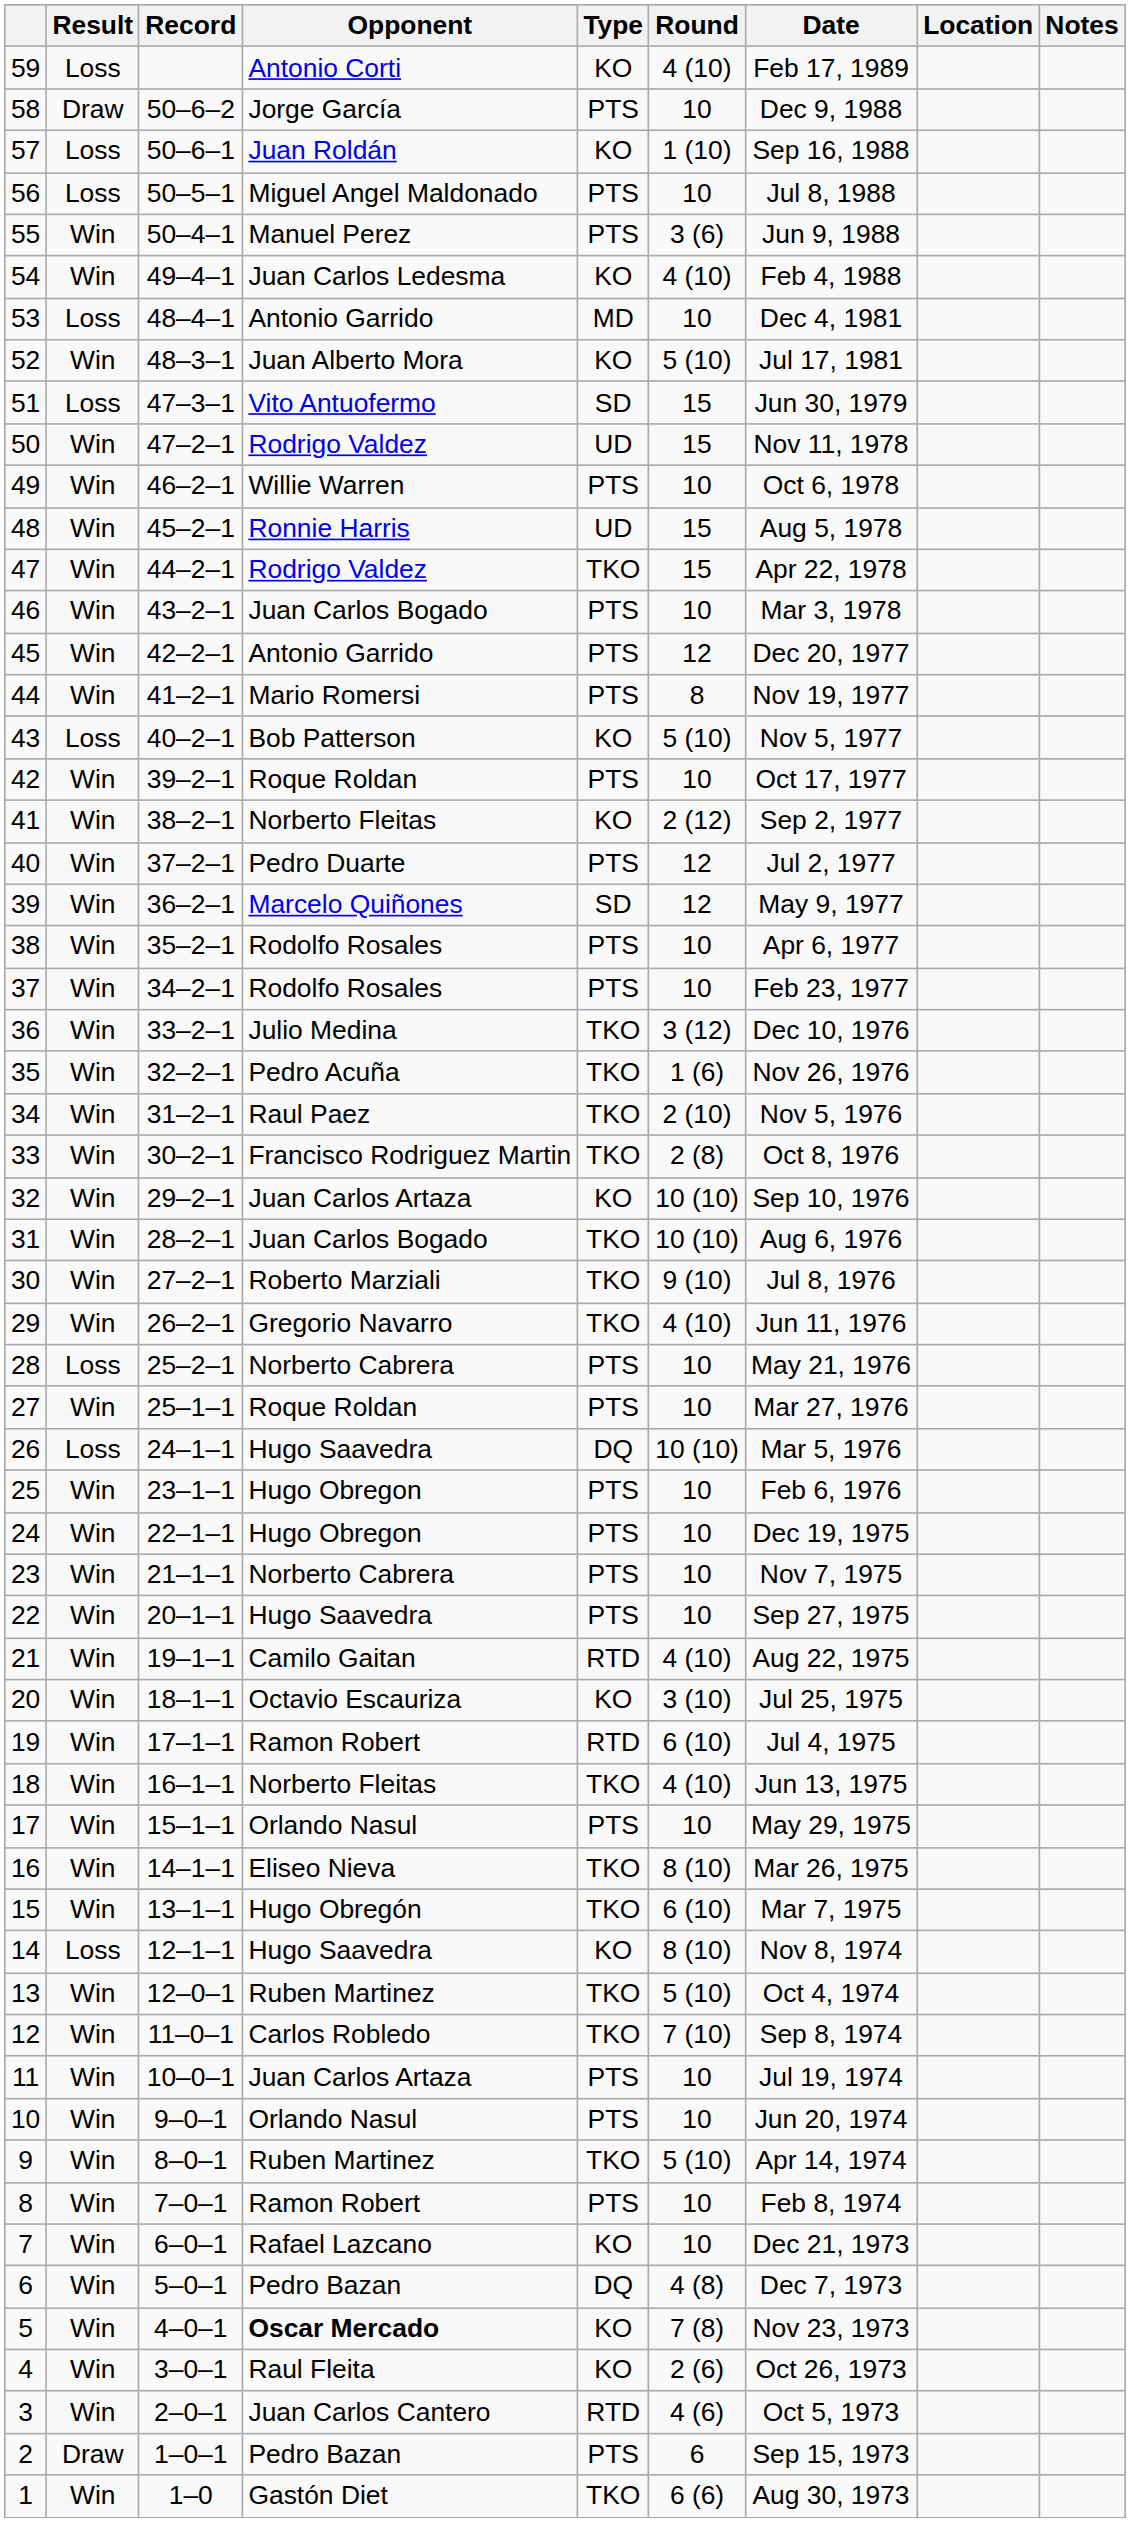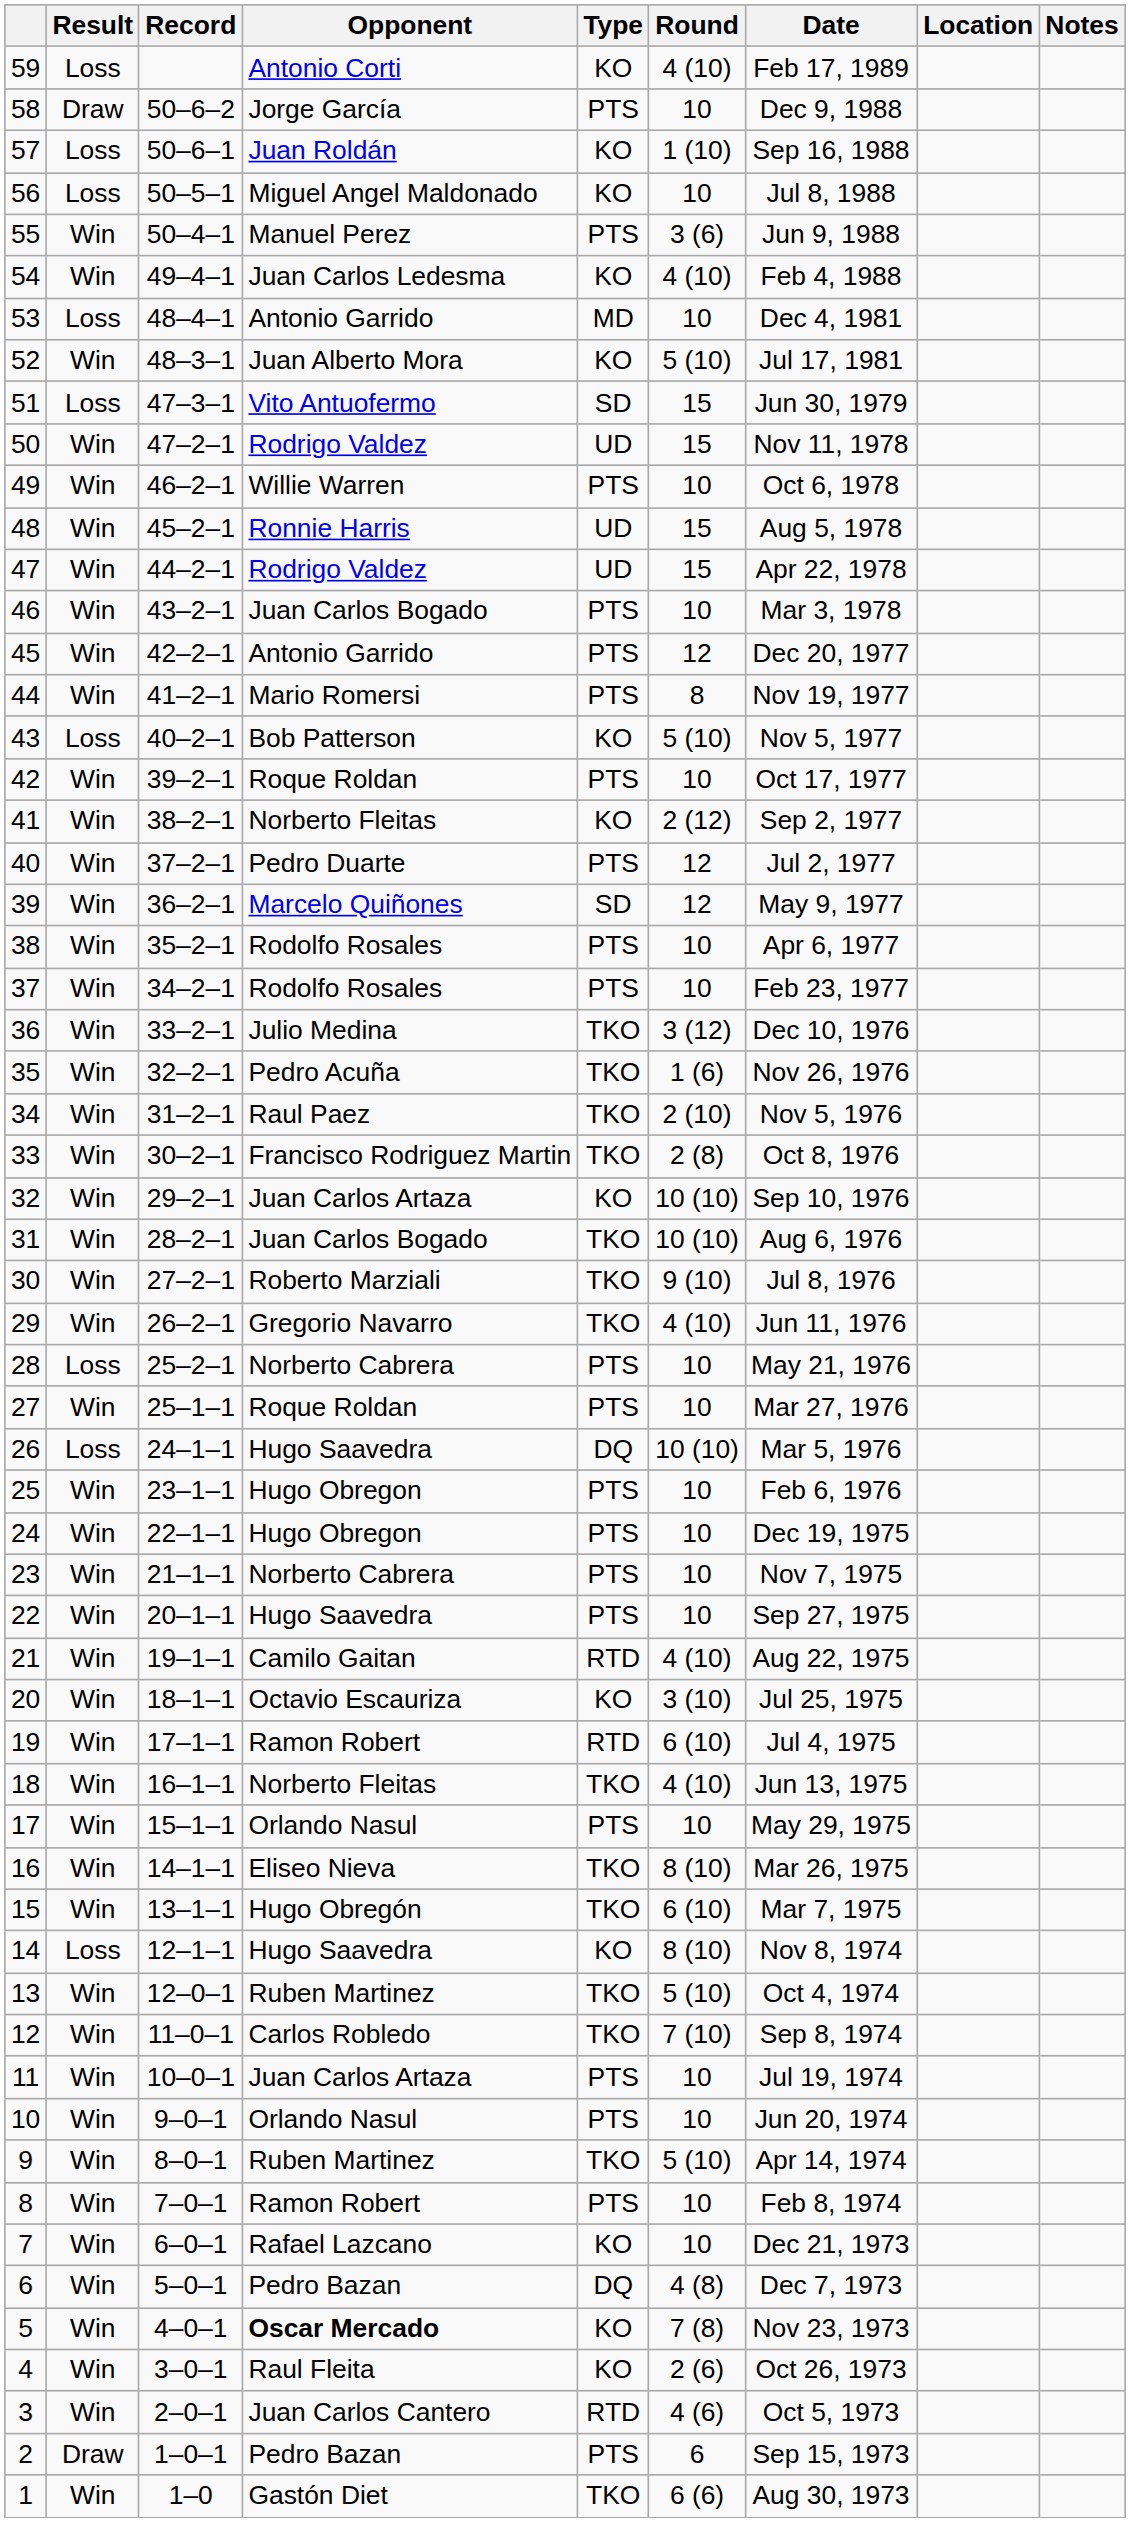 <table class="wikitable" style="text-align:center">
 <tr>
 <th></th>
 <th>Result</th>
 <th>Record</th>
 <th>Opponent</th>
 <th>Type</th>
 <th>Round</th>
 <th>Date</th>
 <th>Location</th>
 <th>Notes</th>
 </tr>
 <tr>
 <td>59</td>
 <td>Loss</td>
 <td></td>
 <td align=left><a href='#'>Antonio Corti</a></td>
 <td>KO</td>
 <td>4 (10)</td>
 <td>Feb 17, 1989</td>
 <td align=left></td>
 <td align=left></td>
 </tr>
 <tr>
 <td>58</td>
 <td>Draw</td>
 <td>50–6–2</td>
 <td align=left>Jorge García</td>
 <td>PTS</td>
 <td>10</td>
 <td>Dec 9, 1988</td>
 <td align=left></td>
 <td align=left></td>
 </tr>
 <tr>
 <td>57</td>
 <td>Loss</td>
 <td>50–6–1</td>
 <td align=left><a href='#'>Juan Roldán</a></td>
 <td>KO</td>
 <td>1 (10)</td>
 <td>Sep 16, 1988</td>
 <td align=left></td>
 <td align=left></td>
 </tr>
 <tr>
 <td>56</td>
 <td>Loss</td>
 <td>50–5–1</td>
 <td align=left>Miguel Angel Maldonado</td>
-<td>PTS</td>
+<td>KO</td>
 <td>10</td>
 <td>Jul 8, 1988</td>
 <td align=left></td>
 <td align=left></td>
 </tr>
 <tr>
 <td>55</td>
 <td>Win</td>
 <td>50–4–1</td>
 <td align=left>Manuel Perez</td>
 <td>PTS</td>
 <td>3 (6)</td>
 <td>Jun 9, 1988</td>
 <td align=left></td>
 <td align=left></td>
 </tr>
 <tr>
 <td>54</td>
 <td>Win</td>
 <td>49–4–1</td>
 <td align=left>Juan Carlos Ledesma</td>
 <td>KO</td>
 <td>4 (10)</td>
 <td>Feb 4, 1988</td>
 <td align=left></td>
 <td align=left></td>
 </tr>
 <tr>
 <td>53</td>
 <td>Loss</td>
 <td>48–4–1</td>
 <td align=left>Antonio Garrido</td>
 <td>MD</td>
 <td>10</td>
 <td>Dec 4, 1981</td>
 <td align=left></td>
 <td align=left></td>
 </tr>
 <tr>
 <td>52</td>
 <td>Win</td>
 <td>48–3–1</td>
 <td align=left>Juan Alberto Mora</td>
 <td>KO</td>
 <td>5 (10)</td>
 <td>Jul 17, 1981</td>
 <td align=left></td>
 <td align=left></td>
 </tr>
 <tr>
 <td>51</td>
 <td>Loss</td>
 <td>47–3–1</td>
 <td align=left><a href='#'>Vito Antuofermo</a></td>
 <td>SD</td>
 <td>15</td>
 <td>Jun 30, 1979</td>
 <td align=left></td>
 <td align=left></td>
 </tr>
 <tr>
 <td>50</td>
 <td>Win</td>
 <td>47–2–1</td>
 <td align=left><a href='#'>Rodrigo Valdez</a></td>
 <td>UD</td>
 <td>15</td>
 <td>Nov 11, 1978</td>
 <td align=left></td>
 <td align=left></td>
 </tr>
 <tr>
 <td>49</td>
 <td>Win</td>
 <td>46–2–1</td>
 <td align=left>Willie Warren</td>
 <td>PTS</td>
 <td>10</td>
 <td>Oct 6, 1978</td>
 <td align=left></td>
 <td align=left></td>
 </tr>
 <tr>
 <td>48</td>
 <td>Win</td>
 <td>45–2–1</td>
 <td align=left><a href='#'>Ronnie Harris</a></td>
 <td>UD</td>
 <td>15</td>
 <td>Aug 5, 1978</td>
 <td align=left></td>
 <td align=left></td>
 </tr>
 <tr>
 <td>47</td>
 <td>Win</td>
 <td>44–2–1</td>
 <td align=left><a href='#'>Rodrigo Valdez</a></td>
-<td>TKO</td>
+<td>UD</td>
 <td>15</td>
 <td>Apr 22, 1978</td>
 <td align=left></td>
 <td align=left></td>
 </tr>
 <tr>
 <td>46</td>
 <td>Win</td>
 <td>43–2–1</td>
 <td align=left>Juan Carlos Bogado</td>
 <td>PTS</td>
 <td>10</td>
 <td>Mar 3, 1978</td>
 <td align=left></td>
 <td align=left></td>
 </tr>
 <tr>
 <td>45</td>
 <td>Win</td>
 <td>42–2–1</td>
 <td align=left>Antonio Garrido</td>
 <td>PTS</td>
 <td>12</td>
 <td>Dec 20, 1977</td>
 <td align=left></td>
 <td align=left></td>
 </tr>
 <tr>
 <td>44</td>
 <td>Win</td>
 <td>41–2–1</td>
 <td align=left>Mario Romersi</td>
 <td>PTS</td>
 <td>8</td>
 <td>Nov 19, 1977</td>
 <td align=left></td>
 <td align=left></td>
 </tr>
 <tr>
 <td>43</td>
 <td>Loss</td>
 <td>40–2–1</td>
 <td align=left>Bob Patterson</td>
 <td>KO</td>
 <td>5 (10)</td>
 <td>Nov 5, 1977</td>
 <td align=left></td>
 <td align=left></td>
 </tr>
 <tr>
 <td>42</td>
 <td>Win</td>
 <td>39–2–1</td>
 <td align=left>Roque Roldan</td>
 <td>PTS</td>
 <td>10</td>
 <td>Oct 17, 1977</td>
 <td align=left></td>
 <td align=left></td>
 </tr>
 <tr>
 <td>41</td>
 <td>Win</td>
 <td>38–2–1</td>
 <td align=left>Norberto Fleitas</td>
 <td>KO</td>
 <td>2 (12)</td>
 <td>Sep 2, 1977</td>
 <td align=left></td>
 <td align=left></td>
 </tr>
 <tr>
 <td>40</td>
 <td>Win</td>
 <td>37–2–1</td>
 <td align=left>Pedro Duarte</td>
 <td>PTS</td>
 <td>12</td>
 <td>Jul 2, 1977</td>
 <td align=left></td>
 <td align=left></td>
 </tr>
 <tr>
 <td>39</td>
 <td>Win</td>
 <td>36–2–1</td>
 <td align=left><a href='#'>Marcelo Quiñones</a></td>
 <td>SD</td>
 <td>12</td>
 <td>May 9, 1977</td>
 <td align=left></td>
 <td align=left></td>
 </tr>
 <tr>
 <td>38</td>
 <td>Win</td>
 <td>35–2–1</td>
 <td align=left>Rodolfo Rosales</td>
 <td>PTS</td>
 <td>10</td>
 <td>Apr 6, 1977</td>
 <td align=left></td>
 <td align=left></td>
 </tr>
 <tr>
 <td>37</td>
 <td>Win</td>
 <td>34–2–1</td>
 <td align=left>Rodolfo Rosales</td>
 <td>PTS</td>
 <td>10</td>
 <td>Feb 23, 1977</td>
 <td align=left></td>
 <td align=left></td>
 </tr>
 <tr>
 <td>36</td>
 <td>Win</td>
 <td>33–2–1</td>
 <td align=left>Julio Medina</td>
 <td>TKO</td>
 <td>3 (12)</td>
 <td>Dec 10, 1976</td>
 <td align=left></td>
 <td align=left></td>
 </tr>
 <tr>
 <td>35</td>
 <td>Win</td>
 <td>32–2–1</td>
 <td align=left>Pedro Acuña</td>
 <td>TKO</td>
 <td>1 (6)</td>
 <td>Nov 26, 1976</td>
 <td align=left></td>
 <td align=left></td>
 </tr>
 <tr>
 <td>34</td>
 <td>Win</td>
 <td>31–2–1</td>
 <td align=left>Raul Paez</td>
 <td>TKO</td>
 <td>2 (10)</td>
 <td>Nov 5, 1976</td>
 <td align=left></td>
 <td align=left></td>
 </tr>
 <tr>
 <td>33</td>
 <td>Win</td>
 <td>30–2–1</td>
 <td align=left>Francisco Rodriguez Martin</td>
 <td>TKO</td>
 <td>2 (8)</td>
 <td>Oct 8, 1976</td>
 <td align=left></td>
 <td align=left></td>
 </tr>
 <tr>
 <td>32</td>
 <td>Win</td>
 <td>29–2–1</td>
 <td align=left>Juan Carlos Artaza</td>
 <td>KO</td>
 <td>10 (10)</td>
 <td>Sep 10, 1976</td>
 <td align=left></td>
 <td align=left></td>
 </tr>
 <tr>
 <td>31</td>
 <td>Win</td>
 <td>28–2–1</td>
 <td align=left>Juan Carlos Bogado</td>
 <td>TKO</td>
 <td>10 (10)</td>
 <td>Aug 6, 1976</td>
 <td align=left></td>
 <td align=left></td>
 </tr>
 <tr>
 <td>30</td>
 <td>Win</td>
 <td>27–2–1</td>
 <td align=left>Roberto Marziali</td>
 <td>TKO</td>
 <td>9 (10)</td>
 <td>Jul 8, 1976</td>
 <td align=left></td>
 <td align=left></td>
 </tr>
 <tr>
 <td>29</td>
 <td>Win</td>
 <td>26–2–1</td>
 <td align=left>Gregorio Navarro</td>
 <td>TKO</td>
 <td>4 (10)</td>
 <td>Jun 11, 1976</td>
 <td align=left></td>
 <td align=left></td>
 </tr>
 <tr>
 <td>28</td>
 <td>Loss</td>
 <td>25–2–1</td>
 <td align=left>Norberto Cabrera</td>
 <td>PTS</td>
 <td>10</td>
 <td>May 21, 1976</td>
 <td align=left></td>
 <td align=left></td>
 </tr>
 <tr>
 <td>27</td>
 <td>Win</td>
 <td>25–1–1</td>
 <td align=left>Roque Roldan</td>
 <td>PTS</td>
 <td>10</td>
 <td>Mar 27, 1976</td>
 <td align=left></td>
 <td align=left></td>
 </tr>
 <tr>
 <td>26</td>
 <td>Loss</td>
 <td>24–1–1</td>
 <td align=left>Hugo Saavedra</td>
 <td>DQ</td>
 <td>10 (10)</td>
 <td>Mar 5, 1976</td>
 <td align=left></td>
 <td align=left></td>
 </tr>
 <tr>
 <td>25</td>
 <td>Win</td>
 <td>23–1–1</td>
 <td align=left>Hugo Obregon</td>
 <td>PTS</td>
 <td>10</td>
 <td>Feb 6, 1976</td>
 <td align=left></td>
 <td align=left></td>
 </tr>
 <tr>
 <td>24</td>
 <td>Win</td>
 <td>22–1–1</td>
 <td align=left>Hugo Obregon</td>
 <td>PTS</td>
 <td>10</td>
 <td>Dec 19, 1975</td>
 <td align=left></td>
 <td align=left></td>
 </tr>
 <tr>
 <td>23</td>
 <td>Win</td>
 <td>21–1–1</td>
 <td align=left>Norberto Cabrera</td>
 <td>PTS</td>
 <td>10</td>
 <td>Nov 7, 1975</td>
 <td align=left></td>
 <td align=left></td>
 </tr>
 <tr>
 <td>22</td>
 <td>Win</td>
 <td>20–1–1</td>
 <td align=left>Hugo Saavedra</td>
 <td>PTS</td>
 <td>10</td>
 <td>Sep 27, 1975</td>
 <td align=left></td>
 <td align=left></td>
 </tr>
 <tr>
 <td>21</td>
 <td>Win</td>
 <td>19–1–1</td>
 <td align=left>Camilo Gaitan</td>
 <td>RTD</td>
 <td>4 (10)</td>
 <td>Aug 22, 1975</td>
 <td align=left></td>
 <td align=left></td>
 </tr>
 <tr>
 <td>20</td>
 <td>Win</td>
 <td>18–1–1</td>
 <td align=left>Octavio Escauriza</td>
 <td>KO</td>
 <td>3 (10)</td>
 <td>Jul 25, 1975</td>
 <td align=left></td>
 <td align=left></td>
 </tr>
 <tr>
 <td>19</td>
 <td>Win</td>
 <td>17–1–1</td>
 <td align=left>Ramon Robert</td>
 <td>RTD</td>
 <td>6 (10)</td>
 <td>Jul 4, 1975</td>
 <td align=left></td>
 <td align=left></td>
 </tr>
 <tr>
 <td>18</td>
 <td>Win</td>
 <td>16–1–1</td>
 <td align=left>Norberto Fleitas</td>
 <td>TKO</td>
 <td>4 (10)</td>
 <td>Jun 13, 1975</td>
 <td align=left></td>
 <td align=left></td>
 </tr>
 <tr>
 <td>17</td>
 <td>Win</td>
 <td>15–1–1</td>
 <td align=left>Orlando Nasul</td>
 <td>PTS</td>
 <td>10</td>
 <td>May 29, 1975</td>
 <td align=left></td>
 <td align=left></td>
 </tr>
 <tr>
 <td>16</td>
 <td>Win</td>
 <td>14–1–1</td>
 <td align=left>Eliseo Nieva</td>
 <td>TKO</td>
 <td>8 (10)</td>
 <td>Mar 26, 1975</td>
 <td align=left></td>
 <td align=left></td>
 </tr>
 <tr>
 <td>15</td>
 <td>Win</td>
 <td>13–1–1</td>
 <td align=left>Hugo Obregón</td>
 <td>TKO</td>
 <td>6 (10)</td>
 <td>Mar 7, 1975</td>
 <td align=left></td>
 <td align=left></td>
 </tr>
 <tr>
 <td>14</td>
 <td>Loss</td>
 <td>12–1–1</td>
 <td align=left>Hugo Saavedra</td>
 <td>KO</td>
 <td>8 (10)</td>
 <td>Nov 8, 1974</td>
 <td align=left></td>
 <td align=left></td>
 </tr>
 <tr>
 <td>13</td>
 <td>Win</td>
 <td>12–0–1</td>
 <td align=left>Ruben Martinez</td>
 <td>TKO</td>
 <td>5 (10)</td>
 <td>Oct 4, 1974</td>
 <td align=left></td>
 <td align=left></td>
 </tr>
 <tr>
 <td>12</td>
 <td>Win</td>
 <td>11–0–1</td>
 <td align=left>Carlos Robledo</td>
 <td>TKO</td>
 <td>7 (10)</td>
 <td>Sep 8, 1974</td>
 <td align=left></td>
 <td align=left></td>
 </tr>
 <tr>
 <td>11</td>
 <td>Win</td>
 <td>10–0–1</td>
 <td align=left>Juan Carlos Artaza</td>
 <td>PTS</td>
 <td>10</td>
 <td>Jul 19, 1974</td>
 <td align=left></td>
 <td align=left></td>
 </tr>
 <tr>
 <td>10</td>
 <td>Win</td>
 <td>9–0–1</td>
 <td align=left>Orlando Nasul</td>
 <td>PTS</td>
 <td>10</td>
 <td>Jun 20, 1974</td>
 <td align=left></td>
 <td align=left></td>
 </tr>
 <tr>
 <td>9</td>
 <td>Win</td>
 <td>8–0–1</td>
 <td align=left>Ruben Martinez</td>
 <td>TKO</td>
 <td>5 (10)</td>
 <td>Apr 14, 1974</td>
 <td align=left></td>
 <td align=left></td>
 </tr>
 <tr>
 <td>8</td>
 <td>Win</td>
 <td>7–0–1</td>
 <td align=left>Ramon Robert</td>
 <td>PTS</td>
 <td>10</td>
 <td>Feb 8, 1974</td>
 <td align=left></td>
 <td align=left></td>
 </tr>
 <tr>
 <td>7</td>
 <td>Win</td>
 <td>6–0–1</td>
 <td align=left>Rafael Lazcano</td>
 <td>KO</td>
 <td>10</td>
 <td>Dec 21, 1973</td>
 <td align=left></td>
 <td align=left></td>
 </tr>
 <tr>
 <td>6</td>
 <td>Win</td>
 <td>5–0–1</td>
 <td align=left>Pedro Bazan</td>
 <td>DQ</td>
 <td>4 (8)</td>
 <td>Dec 7, 1973</td>
 <td align=left></td>
 <td align=left></td>
 </tr>
 <tr>
 <td>5</td>
 <td>Win</td>
 <td>4–0–1</td>
 <td align=left><strong>Oscar Mercado</strong></td>
 <td>KO</td>
 <td>7 (8)</td>
 <td>Nov 23, 1973</td>
 <td align=left></td>
 <td align=left></td>
 </tr>
 <tr>
 <td>4</td>
 <td>Win</td>
 <td>3–0–1</td>
 <td align=left>Raul Fleita</td>
 <td>KO</td>
 <td>2 (6)</td>
 <td>Oct 26, 1973</td>
 <td align=left></td>
 <td align=left></td>
 </tr>
 <tr>
 <td>3</td>
 <td>Win</td>
 <td>2–0–1</td>
 <td align=left>Juan Carlos Cantero</td>
 <td>RTD</td>
 <td>4 (6)</td>
 <td>Oct 5, 1973</td>
 <td align=left></td>
 <td align=left></td>
 </tr>
 <tr>
 <td>2</td>
 <td>Draw</td>
 <td>1–0–1</td>
 <td align=left>Pedro Bazan</td>
 <td>PTS</td>
 <td>6</td>
 <td>Sep 15, 1973</td>
 <td align=left></td>
 <td align=left></td>
 </tr>
 <tr>
 <td>1</td>
 <td>Win</td>
 <td>1–0</td>
 <td align=left>Gastón Diet</td>
 <td>TKO</td>
 <td>6 (6)</td>
 <td>Aug 30, 1973</td>
 <td align=left></td>
 <td align=left></td>
 </tr>
 </table>
